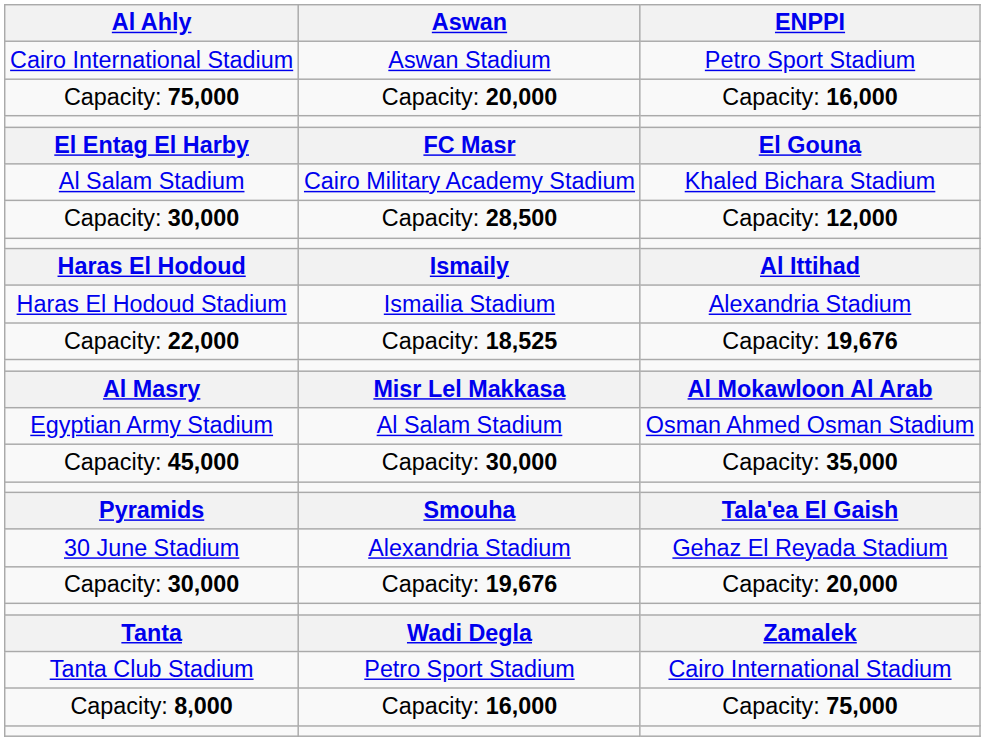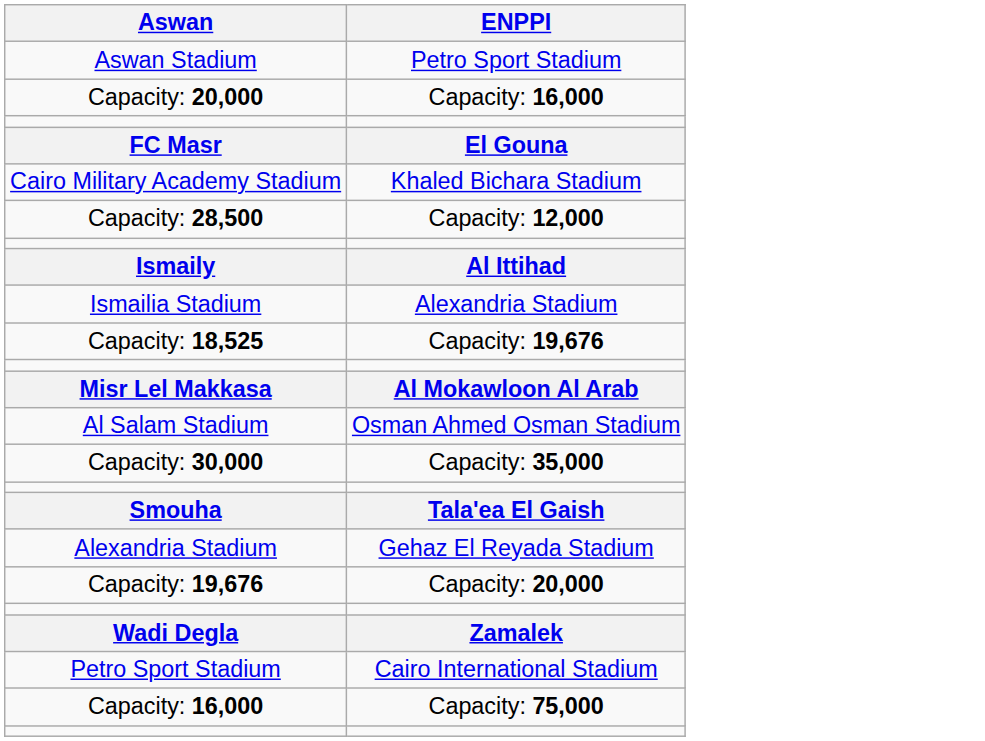 <table class="wikitable" style="text-align:center">
 <tr>
-<th><a href='#'>Al Ahly</a></th>
 <th><a href='#'>Aswan</a></th>
 <th><a href='#'>ENPPI</a></th>
 </tr>
 <tr>
-<td><a href='#'>Cairo International Stadium</a></td>
 <td><a href='#'>Aswan Stadium</a></td>
 <td><a href='#'>Petro Sport Stadium</a></td>
 </tr>
 <tr>
-<td>Capacity: <strong>75,000</strong></td>
 <td>Capacity: <strong>20,000</strong></td>
 <td>Capacity: <strong>16,000</strong></td>
 </tr>
 <tr>
 <td></td>
 <td></td>
-<td></td>
 </tr>
 <tr>
-<th><a href='#'>El Entag El Harby</a></th>
 <th><a href='#'>FC Masr</a></th>
 <th><a href='#'>El Gouna</a></th>
 </tr>
 <tr>
-<td><a href='#'>Al Salam Stadium</a></td>
 <td><a href='#'>Cairo Military Academy Stadium</a></td>
 <td><a href='#'>Khaled Bichara Stadium</a></td>
 </tr>
 <tr>
-<td>Capacity: <strong>30,000</strong></td>
 <td>Capacity: <strong>28,500</strong></td>
 <td>Capacity: <strong>12,000</strong></td>
 </tr>
 <tr>
 <td></td>
 <td></td>
-<td></td>
 </tr>
 <tr>
-<th><a href='#'>Haras El Hodoud</a></th>
 <th><a href='#'>Ismaily</a></th>
 <th><a href='#'>Al Ittihad</a></th>
 </tr>
 <tr>
-<td><a href='#'>Haras El Hodoud Stadium</a></td>
 <td><a href='#'>Ismailia Stadium</a></td>
 <td><a href='#'>Alexandria Stadium</a></td>
 </tr>
 <tr>
-<td>Capacity: <strong>22,000</strong></td>
 <td>Capacity: <strong>18,525</strong></td>
 <td>Capacity: <strong>19,676</strong></td>
 </tr>
 <tr>
 <td></td>
 <td></td>
-<td></td>
 </tr>
 <tr>
-<th><a href='#'>Al Masry</a></th>
 <th><a href='#'>Misr Lel Makkasa</a></th>
 <th><a href='#'>Al Mokawloon Al Arab</a></th>
 </tr>
 <tr>
-<td><a href='#'>Egyptian Army Stadium</a></td>
 <td><a href='#'>Al Salam Stadium</a></td>
 <td><a href='#'>Osman Ahmed Osman Stadium</a></td>
 </tr>
 <tr>
-<td>Capacity: <strong>45,000</strong></td>
 <td>Capacity: <strong>30,000</strong></td>
 <td>Capacity: <strong>35,000</strong></td>
 </tr>
 <tr>
 <td></td>
 <td></td>
-<td></td>
 </tr>
 <tr>
-<th><a href='#'>Pyramids</a></th>
 <th><a href='#'>Smouha</a></th>
 <th><a href='#'>Tala'ea El Gaish</a></th>
 </tr>
 <tr>
-<td><a href='#'>30 June Stadium</a></td>
 <td><a href='#'>Alexandria Stadium</a></td>
 <td><a href='#'>Gehaz El Reyada Stadium</a></td>
 </tr>
 <tr>
-<td>Capacity: <strong>30,000</strong></td>
 <td>Capacity: <strong>19,676</strong></td>
 <td>Capacity: <strong>20,000</strong></td>
 </tr>
 <tr>
 <td></td>
 <td></td>
-<td></td>
 </tr>
 <tr>
-<th><a href='#'>Tanta</a></th>
 <th><a href='#'>Wadi Degla</a></th>
 <th><a href='#'>Zamalek</a></th>
 </tr>
 <tr>
-<td><a href='#'>Tanta Club Stadium</a></td>
 <td><a href='#'>Petro Sport Stadium</a></td>
 <td><a href='#'>Cairo International Stadium</a></td>
 </tr>
 <tr>
-<td>Capacity: <strong>8,000</strong></td>
 <td>Capacity: <strong>16,000</strong></td>
 <td>Capacity: <strong>75,000</strong></td>
 </tr>
 <tr>
 <td></td>
 <td></td>
-<td></td>
 </tr>
 </table>
